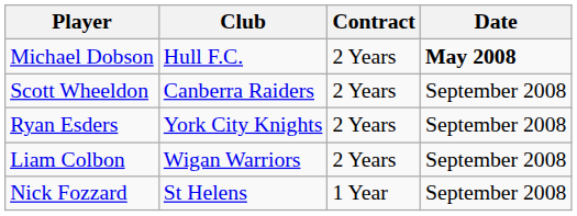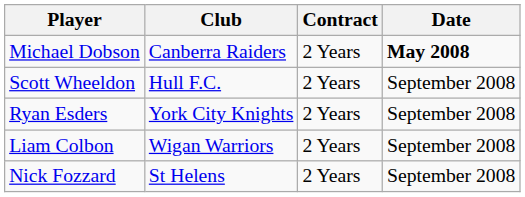 <table class="wikitable">
 <tr>
 <th>Player</th>
 <th>Club</th>
 <th>Contract</th>
 <th>Date</th>
 </tr>
 <tr>
 <td> <a href='#'>Michael Dobson</a></td>
-<td> <a href='#'>Hull F.C.</a></td>
+<td> <a href='#'>Canberra Raiders</a></td>
 <td>2 Years</td>
 <td><strong>May 2008</strong></td>
 </tr>
 <tr>
 <td> <a href='#'>Scott Wheeldon</a></td>
-<td> <a href='#'>Canberra Raiders</a></td>
+<td> <a href='#'>Hull F.C.</a></td>
 <td>2 Years</td>
 <td>September 2008</td>
 </tr>
 <tr>
 <td> <a href='#'>Ryan Esders</a></td>
 <td> <a href='#'>York City Knights</a></td>
 <td>2 Years</td>
 <td>September 2008</td>
 </tr>
 <tr>
 <td> <a href='#'>Liam Colbon</a></td>
 <td> <a href='#'>Wigan Warriors</a></td>
 <td>2 Years</td>
 <td>September 2008</td>
 </tr>
 <tr>
 <td> <a href='#'>Nick Fozzard</a></td>
 <td> <a href='#'>St Helens</a></td>
-<td>1 Year</td>
+<td>2 Years</td>
 <td>September 2008</td>
 </tr>
 </table>
